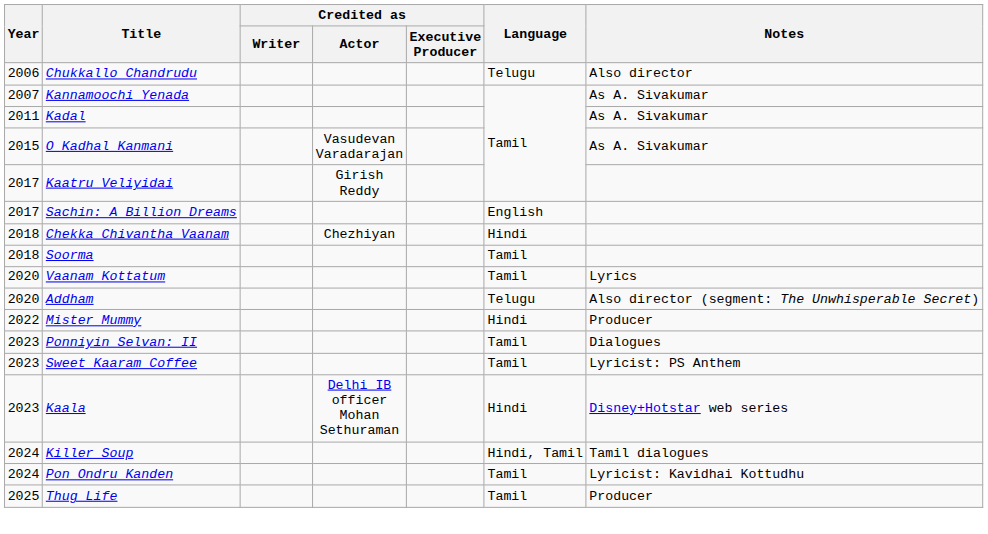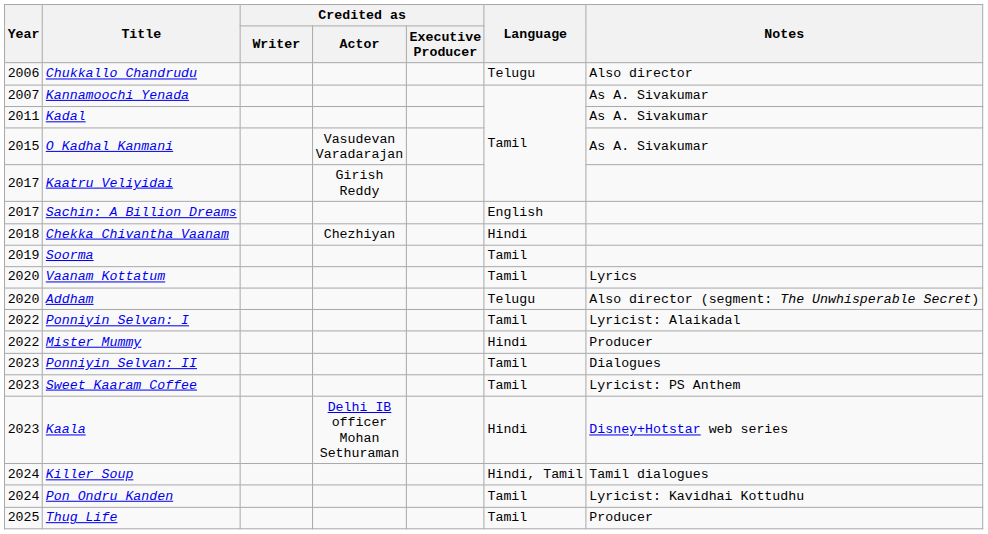 <table class="wikitable sortable">
 <tr>
 <th rowspan=2>Year</th>
 <th rowspan=2>Title</th>
 <th colspan=3>Credited as</th>
 <th rowspan=2>Language</th>
 <th rowspan=2>Notes</th>
 </tr>
 <tr>
 <th width=65>Writer</th>
 <th width=65>Actor</th>
 <th width=65>Executive Producer</th>
 </tr>
 <tr>
 <td>2006</td>
 <td><em><a href='#'>Chukkallo Chandrudu</a></em></td>
 <td style="text-align:center;"></td>
 <td style="text-align:center;"></td>
 <td style="text-align:center;"></td>
 <td>Telugu</td>
 <td>Also director</td>
 </tr>
 <tr>
 <td>2007</td>
 <td><em><a href='#'>Kannamoochi Yenada</a></em></td>
 <td style="text-align:center;"></td>
 <td style="text-align:center;"></td>
 <td style="text-align:center;"></td>
 <td rowspan="4">Tamil</td>
 <td>As A. Sivakumar</td>
 </tr>
 <tr>
 <td>2011</td>
 <td><em><a href='#'>Kadal</a></em></td>
 <td style="text-align:center;"></td>
 <td style="text-align:center;"></td>
 <td style="text-align:center;"></td>
 <td>As A. Sivakumar</td>
 </tr>
 <tr>
 <td>2015</td>
 <td><em><a href='#'>O Kadhal Kanmani</a></em></td>
 <td style="text-align:center;"></td>
 <td style="text-align:center;">Vasudevan Varadarajan</td>
 <td style="text-align:center;"></td>
 <td>As A. Sivakumar</td>
 </tr>
 <tr>
 <td>2017</td>
 <td><em><a href='#'>Kaatru Veliyidai</a></em></td>
 <td style="text-align:center;"></td>
 <td style="text-align:center;">Girish Reddy</td>
 <td style="text-align:center;"></td>
 <td></td>
 </tr>
 <tr>
 <td>2017</td>
 <td><em><a href='#'>Sachin: A Billion Dreams</a></em></td>
 <td style="text-align:center;"></td>
 <td style="text-align:center;"></td>
 <td style="text-align:center;"></td>
 <td>English</td>
 <td></td>
 </tr>
 <tr>
 <td>2018</td>
 <td><em><a href='#'>Chekka Chivantha Vaanam</a></em></td>
 <td style="text-align:center;"></td>
 <td style="text-align:center;">Chezhiyan</td>
 <td style="text-align:center;"></td>
 <td>Hindi</td>
 <td></td>
 </tr>
 <tr>
-<td>2018</td>
+<td>2019</td>
 <td><em><a href='#'>Soorma</a></em></td>
 <td style="text-align:center;"></td>
 <td style="text-align:center;"></td>
 <td style="text-align:center;"></td>
 <td>Tamil</td>
 <td></td>
 </tr>
 <tr>
 <td>2020</td>
 <td><em><a href='#'>Vaanam Kottatum</a></em></td>
 <td style="text-align:center;"></td>
 <td style="text-align:center;"></td>
 <td style="text-align:center;"></td>
 <td>Tamil</td>
 <td>Lyrics</td>
 </tr>
 <tr>
 <td>2020</td>
 <td><em><a href='#'>Addham</a></em></td>
 <td style="text-align:center;"></td>
 <td style="text-align:center;"></td>
 <td style="text-align:center;"></td>
 <td>Telugu</td>
 <td>Also director (segment: <em>The Unwhisperable Secret</em>)</td>
+</tr>
+<tr>
+<td>2022</td>
+<td><em><a href='#'>Ponniyin Selvan: I</a></em></td>
+<td style="text-align:center;"></td>
+<td style="text-align:center;"></td>
+<td style="text-align:center;"></td>
+<td>Tamil</td>
+<td>Lyricist: Alaikadal</td>
 </tr>
 <tr>
 <td>2022</td>
 <td><em><a href='#'>Mister Mummy</a></em></td>
 <td style="text-align:center;"></td>
 <td style="text-align:center;"></td>
 <td style="text-align:center;"></td>
 <td>Hindi</td>
 <td>Producer</td>
 </tr>
 <tr>
 <td>2023</td>
 <td><em><a href='#'>Ponniyin Selvan: II</a></em></td>
 <td style="text-align:center;"></td>
 <td style="text-align:center;"></td>
 <td style="text-align:center;"></td>
 <td>Tamil</td>
 <td>Dialogues</td>
 </tr>
 <tr>
 <td>2023</td>
 <td><em><a href='#'>Sweet Kaaram Coffee</a></em></td>
 <td style="text-align:center;"></td>
 <td style="text-align:center;"></td>
 <td style="text-align:center;"></td>
 <td>Tamil</td>
 <td>Lyricist: PS Anthem</td>
 </tr>
 <tr>
 <td>2023</td>
 <td><em><a href='#'>Kaala</a></em></td>
 <td style="text-align:center;"></td>
 <td style="text-align:center;"><a href='#'>Delhi IB</a> officer Mohan Sethuraman</td>
 <td style="text-align:center;"></td>
 <td>Hindi</td>
 <td><a href='#'>Disney+Hotstar</a> web series</td>
 </tr>
 <tr>
 <td>2024</td>
 <td><em><a href='#'>Killer Soup</a></em></td>
 <td style="text-align:center;"></td>
 <td style="text-align:center;"></td>
 <td style="text-align:center;"></td>
 <td>Hindi, Tamil</td>
 <td>Tamil dialogues</td>
 </tr>
 <tr>
 <td>2024</td>
 <td><em><a href='#'>Pon Ondru Kanden</a></em></td>
 <td style="text-align:center;"></td>
 <td style="text-align:center;"></td>
 <td style="text-align:center;"></td>
 <td>Tamil</td>
 <td>Lyricist: Kavidhai Kottudhu</td>
 </tr>
 <tr>
 <td>2025</td>
 <td><em><a href='#'>Thug Life</a></em></td>
 <td style="text-align:center;"></td>
 <td style="text-align:center;"></td>
 <td style="text-align:center;"></td>
 <td>Tamil</td>
 <td>Producer</td>
 </tr>
 </table>
